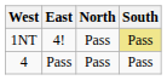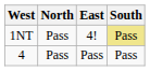 <table class="wikitable" style="float:left; margin-top:10px; margin-right:10px;">
 <tr>
 <th>West</th>
+<th>North</th>
 <th>East</th>
-<th>North</th>
 <th>South</th>
 </tr>
 <tr style="text-align:center;">
 <td>1NT</td>
+<td>Pass</td>
 <td>4!</td>
-<td>Pass</td>
 <td style="background: khaki;">Pass</td>
 </tr>
 <tr style="text-align:center;">
 <td>4</td>
 <td>Pass</td>
 <td>Pass</td>
 <td>Pass</td>
 </tr>
 </table>
